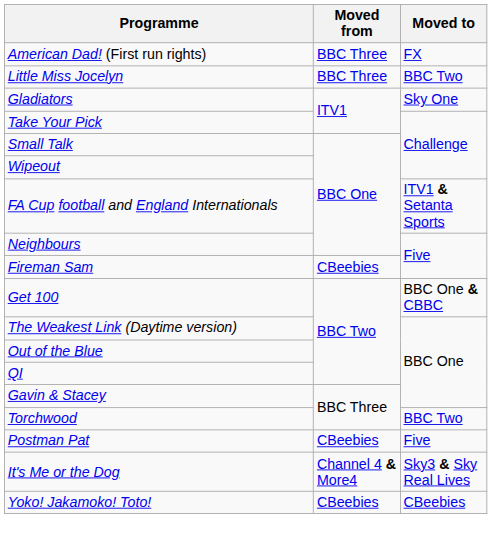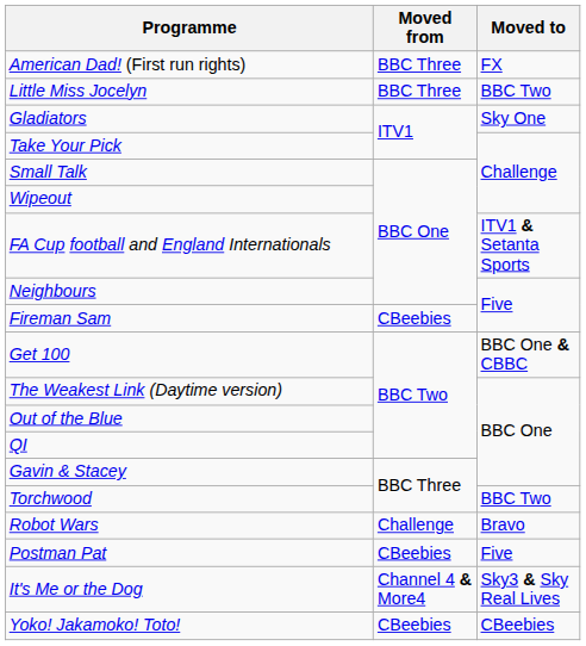 <table class="wikitable">
 <tr>
 <th width=340>Programme</th>
 <th width=90>Moved from</th>
 <th width=90>Moved to</th>
 </tr>
 <tr>
 <td><em><a href='#'>American Dad!</a></em> (First run rights)</td>
 <td><a href='#'>BBC Three</a></td>
 <td><a href='#'>FX</a></td>
 </tr>
 <tr>
 <td><em><a href='#'>Little Miss Jocelyn</a></em></td>
 <td><a href='#'>BBC Three</a></td>
 <td><a href='#'>BBC Two</a></td>
 </tr>
 <tr>
 <td><em><a href='#'>Gladiators</a></em></td>
 <td rowspan=2><a href='#'>ITV1</a></td>
 <td><a href='#'>Sky One</a></td>
 </tr>
 <tr>
 <td><em><a href='#'>Take Your Pick</a></em></td>
 <td rowspan=3><a href='#'>Challenge</a></td>
 </tr>
 <tr>
 <td><em><a href='#'>Small Talk</a></em></td>
 <td rowspan=4><a href='#'>BBC One</a></td>
 </tr>
 <tr>
 <td><em><a href='#'>Wipeout</a></em></td>
 </tr>
 <tr>
 <td><em><a href='#'>FA Cup</a> <a href='#'>football</a> and <a href='#'>England</a> Internationals</em></td>
 <td><a href='#'>ITV1</a> <strong>&</strong> <a href='#'>Setanta Sports</a></td>
 </tr>
 <tr>
 <td><em><a href='#'>Neighbours</a></em></td>
 <td rowspan=2><a href='#'>Five</a></td>
 </tr>
 <tr>
 <td><em><a href='#'>Fireman Sam</a></em></td>
 <td><a href='#'>CBeebies</a></td>
 </tr>
 <tr>
 <td><em><a href='#'>Get 100</a></em></td>
 <td rowspan=4><a href='#'>BBC Two</a></td>
 <td>BBC One <strong>&</strong> <a href='#'>CBBC</a></td>
 </tr>
 <tr>
 <td><em><a href='#'>The Weakest Link</a> (Daytime version)</em></td>
 <td rowspan=4>BBC One</td>
 </tr>
 <tr>
 <td><em><a href='#'>Out of the Blue</a></em></td>
 </tr>
 <tr>
 <td><em><a href='#'>QI</a></em></td>
 </tr>
 <tr>
 <td><em><a href='#'>Gavin & Stacey</a></em></td>
 <td rowspan=2>BBC Three</td>
 </tr>
 <tr>
 <td><em><a href='#'>Torchwood</a></em></td>
 <td><a href='#'>BBC Two</a></td>
 </tr>
 <tr>
+<td><em><a href='#'>Robot Wars</a></em></td>
+<td><a href='#'>Challenge</a></td>
+<td><a href='#'>Bravo</a></td>
+</tr>
+<tr>
 <td><em><a href='#'>Postman Pat</a></em></td>
 <td><a href='#'>CBeebies</a></td>
 <td><a href='#'>Five</a></td>
 </tr>
 <tr>
 <td><em><a href='#'>It's Me or the Dog</a></em></td>
 <td><a href='#'>Channel 4</a> <strong>&</strong> <a href='#'>More4</a></td>
 <td><a href='#'>Sky3</a> <strong>&</strong> <a href='#'>Sky Real Lives</a></td>
 </tr>
 <tr>
 <td><em><a href='#'>Yoko! Jakamoko! Toto!</a></em></td>
 <td><a href='#'>CBeebies</a></td>
 <td><a href='#'>CBeebies</a></td>
 </tr>
 </table>
